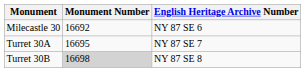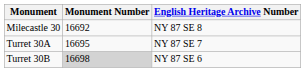 <table class="wikitable">
 <tr>
 <th>Monument</th>
 <th>Monument Number</th>
 <th><a href='#'>English Heritage Archive</a> Number</th>
 </tr>
 <tr>
 <td>Milecastle 30</td>
 <td>16692</td>
-<td>NY 87 SE 6</td>
+<td>NY 87 SE 8</td>
 </tr>
 <tr>
 <td>Turret 30A</td>
 <td>16695</td>
 <td>NY 87 SE 7</td>
 </tr>
 <tr>
 <td>Turret 30B</td>
 <td style="background: lightgrey;">16698</td>
-<td>NY 87 SE 8</td>
+<td>NY 87 SE 6</td>
 </tr>
 </table>
